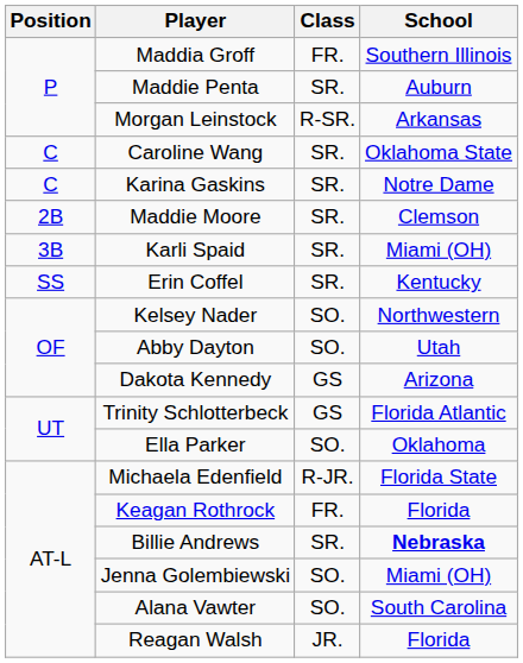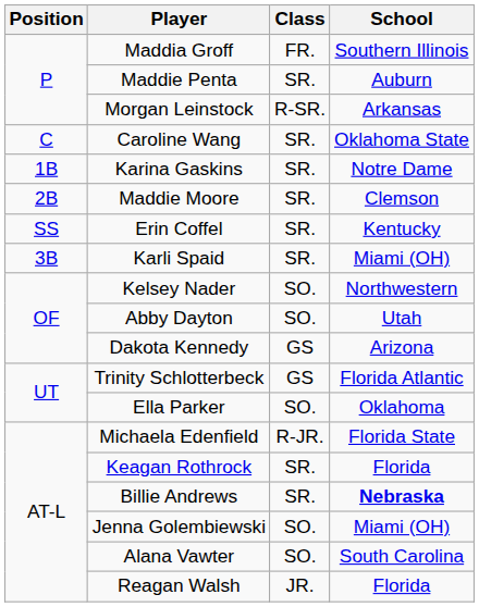 <table class="wikitable">
 <tr>
 <th>Position</th>
 <th>Player</th>
 <th>Class</th>
 <th>School</th>
 </tr>
 <tr align=center>
 <td rowspan=3><a href='#'>P</a></td>
 <td>Maddia Groff</td>
 <td>FR.</td>
 <td><a href='#'>Southern Illinois</a></td>
 </tr>
 <tr align=center>
 <td>Maddie Penta</td>
 <td>SR.</td>
 <td><a href='#'>Auburn</a></td>
 </tr>
 <tr align=center>
 <td>Morgan Leinstock</td>
 <td>R-SR.</td>
 <td><a href='#'>Arkansas</a></td>
 </tr>
 <tr align=center>
 <td rowspan=1><a href='#'>C</a></td>
 <td>Caroline Wang</td>
 <td>SR.</td>
 <td><a href='#'>Oklahoma State</a></td>
 </tr>
 <tr align=center>
-<td rowspan=1><a href='#'>C</a></td>
+<td rowspan=1><a href='#'>1B</a></td>
 <td>Karina Gaskins</td>
 <td>SR.</td>
 <td><a href='#'>Notre Dame</a></td>
 </tr>
 <tr align=center>
 <td rowspan=1><a href='#'>2B</a></td>
 <td>Maddie Moore</td>
 <td>SR.</td>
 <td><a href='#'>Clemson</a></td>
 </tr>
 <tr align=center>
+<td rowspan=1><a href='#'>SS</a></td>
+<td>Erin Coffel</td>
+<td>SR.</td>
+<td><a href='#'>Kentucky</a></td>
+</tr>
+<tr align=center>
 <td rowspan=1><a href='#'>3B</a></td>
 <td>Karli Spaid</td>
 <td>SR.</td>
 <td><a href='#'>Miami (OH)</a></td>
-</tr>
-<tr align=center>
-<td rowspan=1><a href='#'>SS</a></td>
-<td>Erin Coffel</td>
-<td>SR.</td>
-<td><a href='#'>Kentucky</a></td>
 </tr>
 <tr align=center>
 <td rowspan=3><a href='#'>OF</a></td>
 <td>Kelsey Nader</td>
 <td>SO.</td>
 <td><a href='#'>Northwestern</a></td>
 </tr>
 <tr align=center>
 <td>Abby Dayton</td>
 <td>SO.</td>
 <td><a href='#'>Utah</a></td>
 </tr>
 <tr align=center>
 <td>Dakota Kennedy</td>
 <td>GS</td>
 <td><a href='#'>Arizona</a></td>
 </tr>
 <tr align=center>
 <td rowspan=2><a href='#'>UT</a></td>
 <td>Trinity Schlotterbeck</td>
 <td>GS</td>
 <td><a href='#'>Florida Atlantic</a></td>
 </tr>
 <tr align=center>
 <td>Ella Parker</td>
 <td>SO.</td>
 <td><a href='#'>Oklahoma</a></td>
 </tr>
 <tr align=center>
 <td rowspan=6>AT-L</td>
 <td>Michaela Edenfield</td>
 <td>R-JR.</td>
 <td><a href='#'>Florida State</a></td>
 </tr>
 <tr align=center>
 <td><a href='#'>Keagan Rothrock</a></td>
-<td>FR.</td>
+<td>SR.</td>
 <td><a href='#'>Florida</a></td>
 </tr>
 <tr align=center>
 <td>Billie Andrews</td>
 <td>SR.</td>
 <td><strong><a href='#'>Nebraska</a></strong></td>
 </tr>
 <tr align=center>
 <td>Jenna Golembiewski</td>
 <td>SO.</td>
 <td><a href='#'>Miami (OH)</a></td>
 </tr>
 <tr align=center>
 <td>Alana Vawter</td>
 <td>SO.</td>
 <td><a href='#'>South Carolina</a></td>
 </tr>
 <tr align=center>
 <td>Reagan Walsh</td>
 <td>JR.</td>
 <td><a href='#'>Florida</a></td>
 </tr>
 </table>
